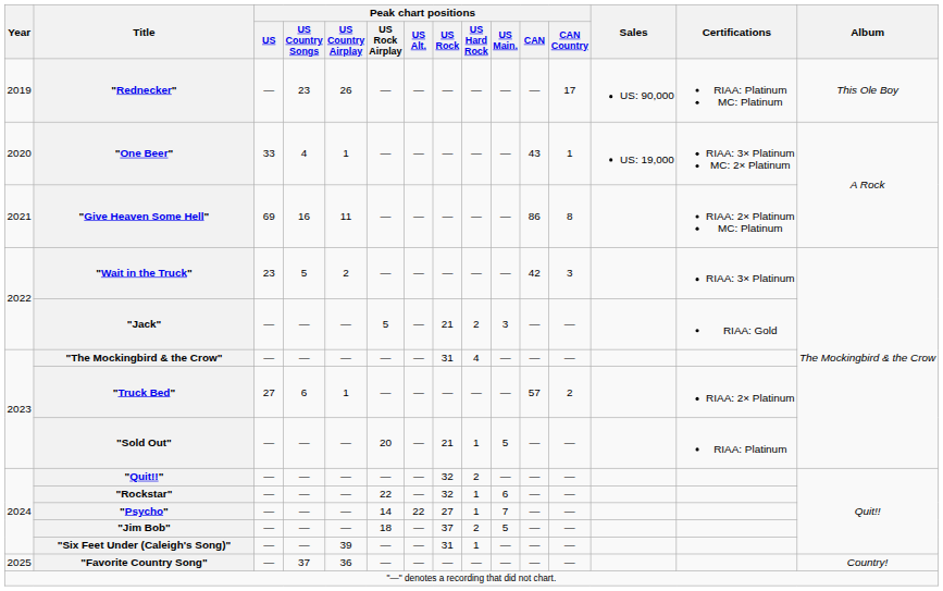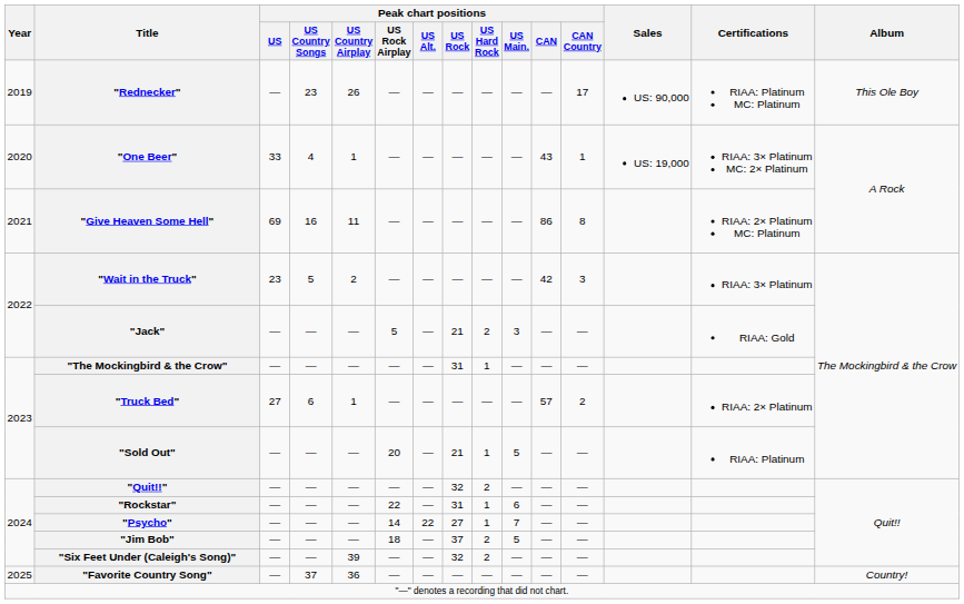 <table class="wikitable plainrowheaders" style="text-align:center;">
 <tr>
 <th rowspan="2">Year</th>
 <th scope="col" rowspan="2" style="width:20em;">Title</th>
 <th colspan="10">Peak chart positions</th>
 <th rowspan="2">Sales</th>
 <th rowspan="2">Certifications</th>
 <th rowspan="2">Album</th>
 </tr>
 <tr>
 <th scope="col" style="width:2.5em;font-size:90%;"><a href='#'>US</a><br></th>
 <th scope="col" style="width:2.5em;font-size:90%;"><a href='#'>US Country Songs</a><br></th>
 <th scope="col" style="width:2.5em;font-size:90%;"><a href='#'>US Country Airplay</a><br></th>
 <th scope="col" style="width:2.5em;font-size:90%;">US Rock Airplay<br></th>
 <th scope="col" style="width:2.5em;font-size:90%;"><a href='#'>US Alt.</a><br></th>
 <th scope="col" style="width:2.5em;font-size:90%;"><a href='#'>US Rock</a><br></th>
 <th scope="col" style="width:2.5em;font-size:90%;"><a href='#'>US Hard Rock</a><br></th>
 <th scope="col" style="width:2.5em;font-size:90%;"><a href='#'>US Main.</a><br></th>
 <th scope="col" style="width:2.5em;font-size:90%;"><a href='#'>CAN</a><br></th>
 <th scope="col" style="width:2.5em;font-size:90%;"><a href='#'>CAN Country</a><br></th>
 </tr>
 <tr>
 <td>2019</td>
 <th scope="row">"<a href='#'>Rednecker</a>"</th>
 <td>—</td>
 <td>23</td>
 <td>26</td>
 <td>—</td>
 <td>—</td>
 <td>—</td>
 <td>—</td>
 <td>—</td>
 <td>—</td>
 <td>17</td>
 <td><br><ul><li>US: 90,000</li></ul></td>
 <td><br><ul><li>RIAA: Platinum</li><li>MC: Platinum</li></ul></td>
 <td><em>This Ole Boy</em></td>
 </tr>
 <tr>
 <td>2020</td>
 <th scope="row">"<a href='#'>One Beer</a>"<br></th>
 <td>33</td>
 <td>4</td>
 <td>1</td>
 <td>—</td>
 <td>—</td>
 <td>—</td>
 <td>—</td>
 <td>—</td>
 <td>43</td>
 <td>1</td>
 <td><br><ul><li>US: 19,000</li></ul></td>
 <td><br><ul><li>RIAA: 3× Platinum</li><li>MC: 2× Platinum</li></ul></td>
 <td rowspan="2"><em>A Rock</em></td>
 </tr>
 <tr>
 <td>2021</td>
 <th scope="row">"<a href='#'>Give Heaven Some Hell</a>"</th>
 <td>69</td>
 <td>16</td>
 <td>11</td>
 <td>—</td>
 <td>—</td>
 <td>—</td>
 <td>—</td>
 <td>—</td>
 <td>86</td>
 <td>8</td>
 <td></td>
 <td><br><ul><li>RIAA: 2× Platinum</li><li>MC: Platinum</li></ul></td>
 </tr>
 <tr>
 <td rowspan="2">2022</td>
 <th scope="row">"<a href='#'>Wait in the Truck</a>"<br></th>
 <td>23</td>
 <td>5</td>
 <td>2</td>
 <td>—</td>
 <td>—</td>
 <td>—</td>
 <td>—</td>
 <td>—</td>
 <td>42</td>
 <td>3</td>
 <td></td>
 <td><br><ul><li>RIAA: 3× Platinum</li></ul></td>
 <td rowspan="5"><em>The Mockingbird & the Crow</em></td>
 </tr>
 <tr>
 <th scope="row">"Jack"</th>
 <td>—</td>
 <td>—</td>
 <td>—</td>
 <td>5</td>
 <td>—</td>
 <td>21</td>
 <td>2</td>
 <td>3</td>
 <td>—</td>
 <td>—</td>
 <td></td>
 <td><br><ul><li>RIAA: Gold</li></ul></td>
 </tr>
 <tr>
 <td rowspan="3">2023</td>
 <th scope="row">"The Mockingbird & the Crow"</th>
 <td>—</td>
 <td>—</td>
 <td>—</td>
 <td>—</td>
 <td>—</td>
 <td>31</td>
-<td>4</td>
+<td>1</td>
 <td>—</td>
 <td>—</td>
 <td>—</td>
 <td></td>
 <td></td>
 </tr>
 <tr>
 <th scope="row">"<a href='#'>Truck Bed</a>"</th>
 <td>27</td>
 <td>6</td>
 <td>1</td>
 <td>—</td>
 <td>—</td>
 <td>—</td>
 <td>—</td>
 <td>—</td>
 <td>57</td>
 <td>2</td>
 <td></td>
 <td><br><ul><li>RIAA: 2× Platinum</li></ul></td>
 </tr>
 <tr>
 <th scope="row">"Sold Out"</th>
 <td>—</td>
 <td>—</td>
 <td>—</td>
 <td>20</td>
 <td>—</td>
 <td>21</td>
 <td>1</td>
 <td>5</td>
 <td>—</td>
 <td>—</td>
 <td></td>
 <td><br><ul><li>RIAA: Platinum</li></ul></td>
 </tr>
 <tr>
 <td rowspan="5">2024</td>
 <th scope="row">"<a href='#'>Quit!&excl;</a>"</th>
 <td>—</td>
 <td>—</td>
 <td>—</td>
 <td>—</td>
 <td>—</td>
 <td>32</td>
 <td>2</td>
 <td>—</td>
 <td>—</td>
 <td>—</td>
 <td></td>
 <td></td>
 <td rowspan="5"><em>Quit!&excl;</em></td>
 </tr>
 <tr>
 <th scope="row">"Rockstar"</th>
 <td>—</td>
 <td>—</td>
 <td>—</td>
 <td>22</td>
 <td>—</td>
-<td>32</td>
+<td>31</td>
 <td>1</td>
 <td>6</td>
 <td>—</td>
 <td>—</td>
 <td></td>
 <td></td>
 </tr>
 <tr>
 <th scope="row">"<a href='#'>Psycho</a>"</th>
 <td>—</td>
 <td>—</td>
 <td>—</td>
 <td>14</td>
 <td>22</td>
 <td>27</td>
 <td>1</td>
 <td>7</td>
 <td>—</td>
 <td>—</td>
 <td></td>
 <td></td>
 </tr>
 <tr>
 <th scope="row">"Jim Bob"</th>
 <td>—</td>
 <td>—</td>
 <td>—</td>
 <td>18</td>
 <td>—</td>
 <td>37</td>
 <td>2</td>
 <td>5</td>
 <td>—</td>
 <td>—</td>
 <td></td>
 <td></td>
 </tr>
 <tr>
 <th scope="row">"Six Feet Under (Caleigh's Song)"</th>
 <td>—</td>
 <td>—</td>
 <td>39</td>
 <td>—</td>
 <td>—</td>
-<td>31</td>
-<td>1</td>
+<td>32</td>
+<td>2</td>
 <td>—</td>
 <td>—</td>
 <td>—</td>
 <td></td>
 <td></td>
 </tr>
 <tr>
 <td>2025</td>
 <th scope="row">"Favorite Country Song"</th>
 <td>—</td>
 <td>37</td>
 <td>36</td>
 <td>—</td>
 <td>—</td>
 <td>—</td>
 <td>—</td>
 <td>—</td>
 <td>—</td>
 <td>—</td>
 <td></td>
 <td></td>
 <td><em>Country!</em></td>
 </tr>
 <tr>
 <td colspan="16" style="font-size:smaller;">"—" denotes a recording that did not chart.</td>
 </tr>
 </table>
